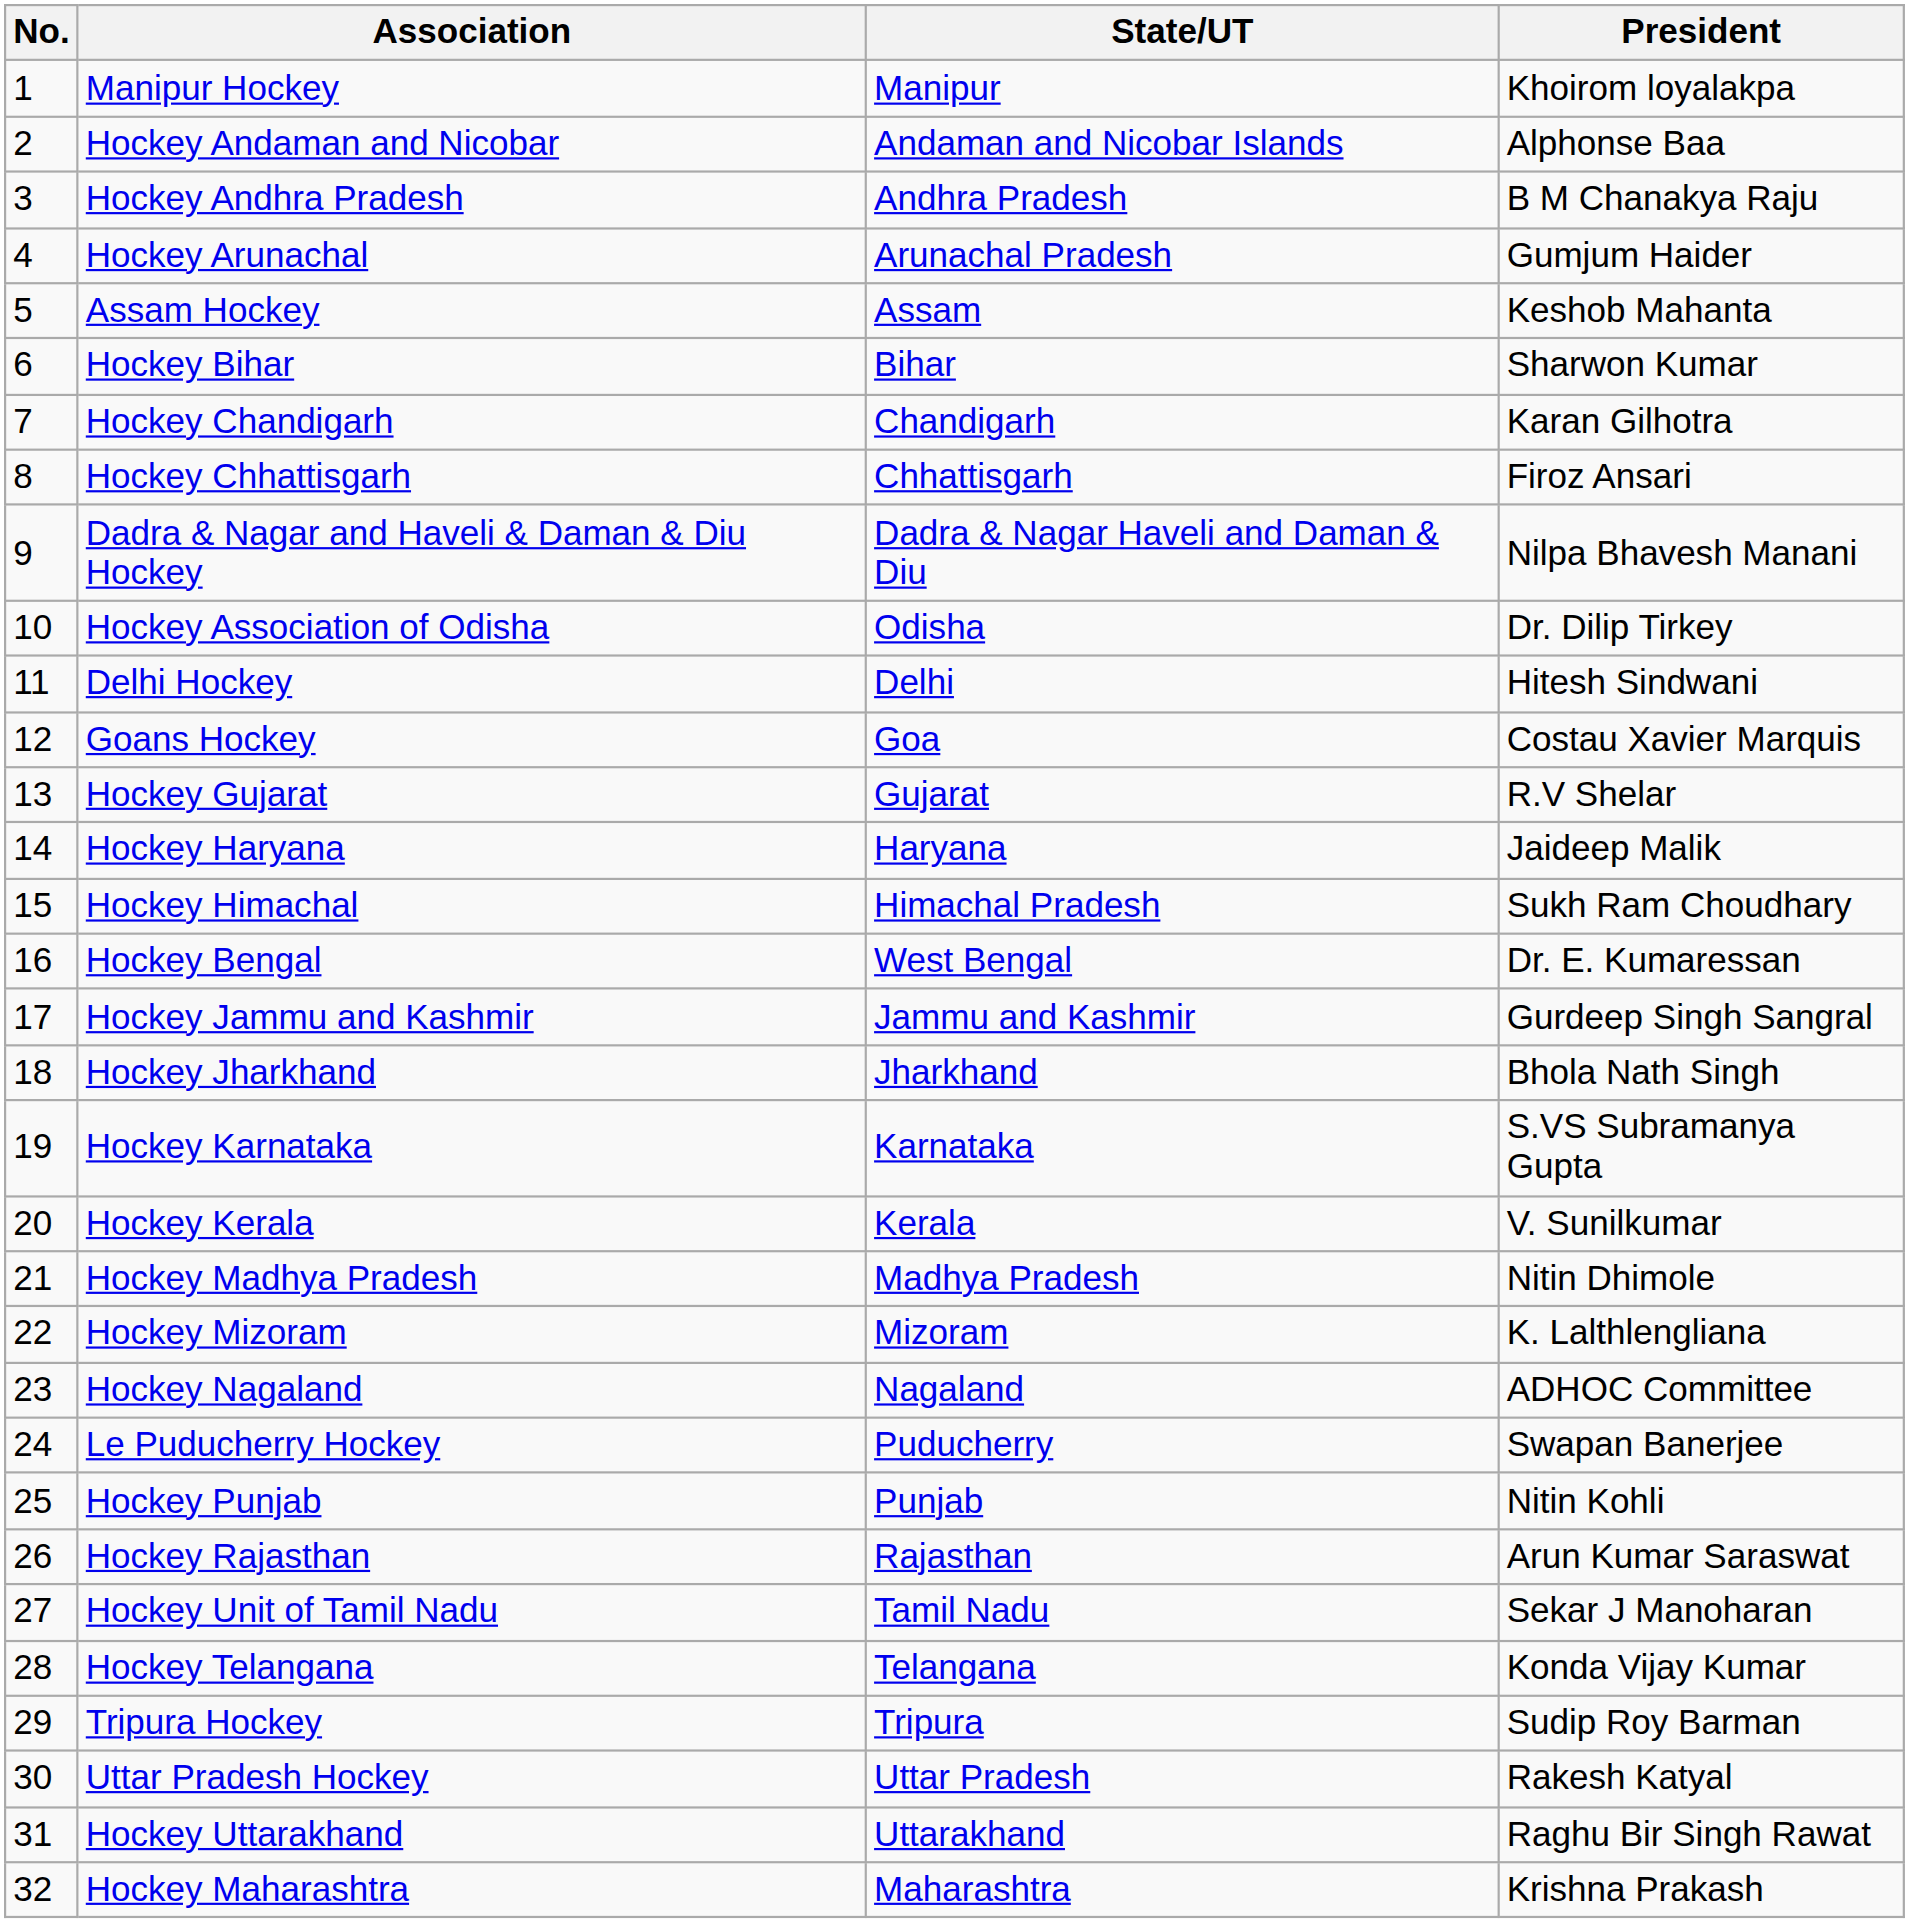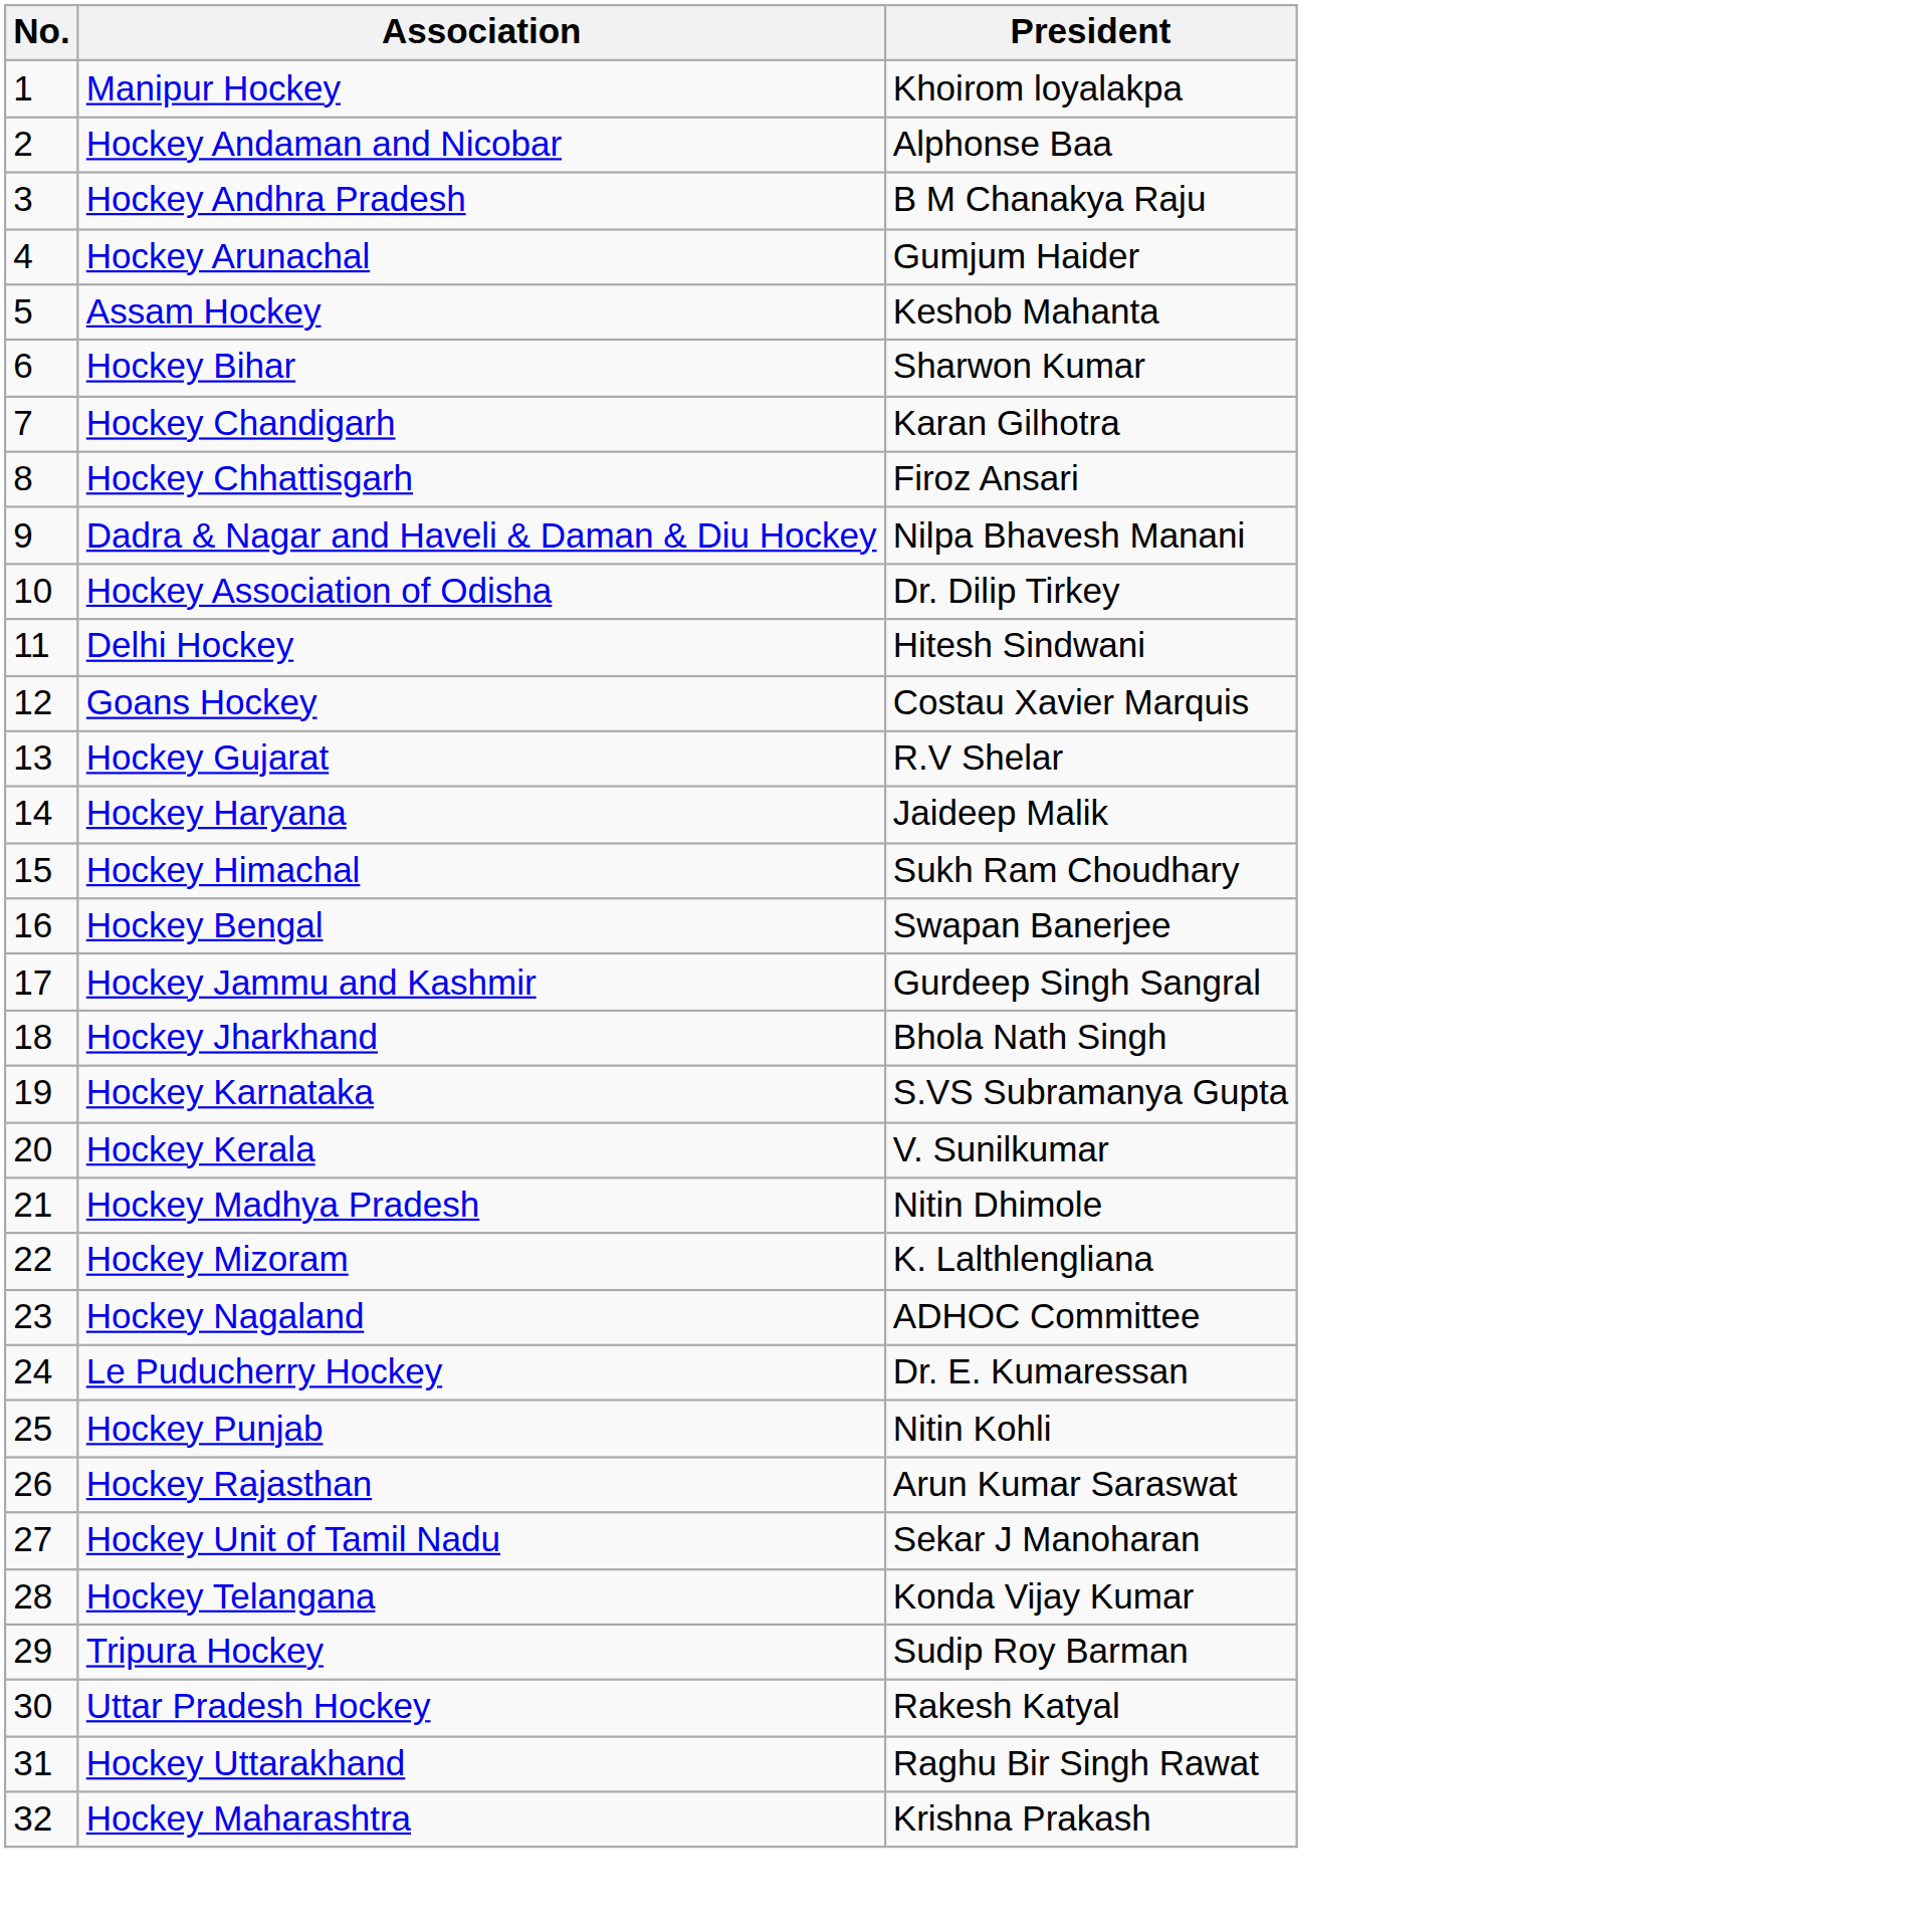 <table class="wikitable sortable">
 <tr>
 <th>No.</th>
 <th>Association</th>
-<th>State/UT</th>
 <th>President</th>
 </tr>
 <tr>
 <td>1</td>
 <td><a href='#'>Manipur Hockey</a></td>
-<td><a href='#'>Manipur</a></td>
 <td>Khoirom loyalakpa</td>
 </tr>
 <tr>
 <td>2</td>
 <td><a href='#'>Hockey Andaman and Nicobar</a></td>
-<td><a href='#'>Andaman and Nicobar Islands</a></td>
 <td>Alphonse Baa</td>
 </tr>
 <tr>
 <td>3</td>
 <td><a href='#'>Hockey Andhra Pradesh</a></td>
-<td><a href='#'>Andhra Pradesh</a></td>
 <td>B M Chanakya Raju</td>
 </tr>
 <tr>
 <td>4</td>
 <td><a href='#'>Hockey Arunachal</a></td>
-<td><a href='#'>Arunachal Pradesh</a></td>
 <td>Gumjum Haider</td>
 </tr>
 <tr>
 <td>5</td>
 <td><a href='#'>Assam Hockey</a></td>
-<td><a href='#'>Assam</a></td>
 <td>Keshob Mahanta</td>
 </tr>
 <tr>
 <td>6</td>
 <td><a href='#'>Hockey Bihar</a></td>
-<td><a href='#'>Bihar</a></td>
 <td>Sharwon Kumar</td>
 </tr>
 <tr>
 <td>7</td>
 <td><a href='#'>Hockey Chandigarh</a></td>
-<td><a href='#'>Chandigarh</a></td>
 <td>Karan Gilhotra</td>
 </tr>
 <tr>
 <td>8</td>
 <td><a href='#'>Hockey Chhattisgarh</a></td>
-<td><a href='#'>Chhattisgarh</a></td>
 <td>Firoz Ansari</td>
 </tr>
 <tr>
 <td>9</td>
 <td><a href='#'>Dadra & Nagar and Haveli & Daman & Diu Hockey</a></td>
-<td><a href='#'>Dadra & Nagar Haveli and Daman & Diu</a></td>
 <td>Nilpa Bhavesh Manani</td>
 </tr>
 <tr>
 <td>10</td>
 <td><a href='#'>Hockey Association of Odisha</a></td>
-<td><a href='#'>Odisha</a></td>
 <td>Dr. Dilip Tirkey</td>
 </tr>
 <tr>
 <td>11</td>
 <td><a href='#'>Delhi Hockey</a></td>
-<td><a href='#'>Delhi</a></td>
 <td>Hitesh Sindwani</td>
 </tr>
 <tr>
 <td>12</td>
 <td><a href='#'>Goans Hockey</a></td>
-<td><a href='#'>Goa</a></td>
 <td>Costau Xavier Marquis</td>
 </tr>
 <tr>
 <td>13</td>
 <td><a href='#'>Hockey Gujarat</a></td>
-<td><a href='#'>Gujarat</a></td>
 <td>R.V Shelar</td>
 </tr>
 <tr>
 <td>14</td>
 <td><a href='#'>Hockey Haryana</a></td>
-<td><a href='#'>Haryana</a></td>
 <td>Jaideep Malik</td>
 </tr>
 <tr>
 <td>15</td>
 <td><a href='#'>Hockey Himachal</a></td>
-<td><a href='#'>Himachal Pradesh</a></td>
 <td>Sukh Ram Choudhary</td>
 </tr>
 <tr>
 <td>16</td>
 <td><a href='#'>Hockey Bengal</a></td>
-<td><a href='#'>West Bengal</a></td>
-<td>Dr. E. Kumaressan</td>
+<td>Swapan Banerjee</td>
 </tr>
 <tr>
 <td>17</td>
 <td><a href='#'>Hockey Jammu and Kashmir</a></td>
-<td><a href='#'>Jammu and Kashmir</a></td>
 <td>Gurdeep Singh Sangral</td>
 </tr>
 <tr>
 <td>18</td>
 <td><a href='#'>Hockey Jharkhand</a></td>
-<td><a href='#'>Jharkhand</a></td>
 <td>Bhola Nath Singh</td>
 </tr>
 <tr>
 <td>19</td>
 <td><a href='#'>Hockey Karnataka</a></td>
-<td><a href='#'>Karnataka</a></td>
 <td>S.VS Subramanya Gupta</td>
 </tr>
 <tr>
 <td>20</td>
 <td><a href='#'>Hockey Kerala</a></td>
-<td><a href='#'>Kerala</a></td>
 <td>V. Sunilkumar</td>
 </tr>
 <tr>
 <td>21</td>
 <td><a href='#'>Hockey Madhya Pradesh</a></td>
-<td><a href='#'>Madhya Pradesh</a></td>
 <td>Nitin Dhimole</td>
 </tr>
 <tr>
 <td>22</td>
 <td><a href='#'>Hockey Mizoram</a></td>
-<td><a href='#'>Mizoram</a></td>
 <td>K. Lalthlengliana</td>
 </tr>
 <tr>
 <td>23</td>
 <td><a href='#'>Hockey Nagaland</a></td>
-<td><a href='#'>Nagaland</a></td>
 <td>ADHOC Committee</td>
 </tr>
 <tr>
 <td>24</td>
 <td><a href='#'>Le Puducherry Hockey</a></td>
-<td><a href='#'>Puducherry</a></td>
-<td>Swapan Banerjee</td>
+<td>Dr. E. Kumaressan</td>
 </tr>
 <tr>
 <td>25</td>
 <td><a href='#'>Hockey Punjab</a></td>
-<td><a href='#'>Punjab</a></td>
 <td>Nitin Kohli</td>
 </tr>
 <tr>
 <td>26</td>
 <td><a href='#'>Hockey Rajasthan</a></td>
-<td><a href='#'>Rajasthan</a></td>
 <td>Arun Kumar Saraswat</td>
 </tr>
 <tr>
 <td>27</td>
 <td><a href='#'>Hockey Unit of Tamil Nadu</a></td>
-<td><a href='#'>Tamil Nadu</a></td>
 <td>Sekar J Manoharan</td>
 </tr>
 <tr>
 <td>28</td>
 <td><a href='#'>Hockey Telangana</a></td>
-<td><a href='#'>Telangana</a></td>
 <td>Konda Vijay Kumar</td>
 </tr>
 <tr>
 <td>29</td>
 <td><a href='#'>Tripura Hockey</a></td>
-<td><a href='#'>Tripura</a></td>
 <td>Sudip Roy Barman</td>
 </tr>
 <tr>
 <td>30</td>
 <td><a href='#'>Uttar Pradesh Hockey</a></td>
-<td><a href='#'>Uttar Pradesh</a></td>
 <td>Rakesh Katyal</td>
 </tr>
 <tr>
 <td>31</td>
 <td><a href='#'>Hockey Uttarakhand</a></td>
-<td><a href='#'>Uttarakhand</a></td>
 <td>Raghu Bir Singh Rawat</td>
 </tr>
 <tr>
 <td>32</td>
 <td><a href='#'>Hockey Maharashtra</a></td>
-<td><a href='#'>Maharashtra</a></td>
 <td>Krishna Prakash</td>
 </tr>
 </table>
